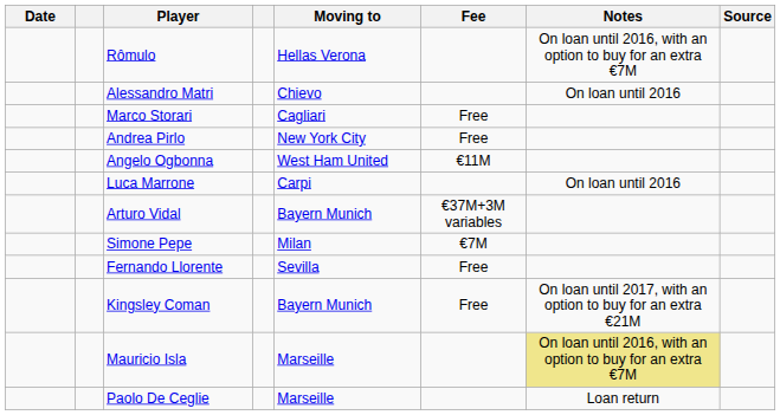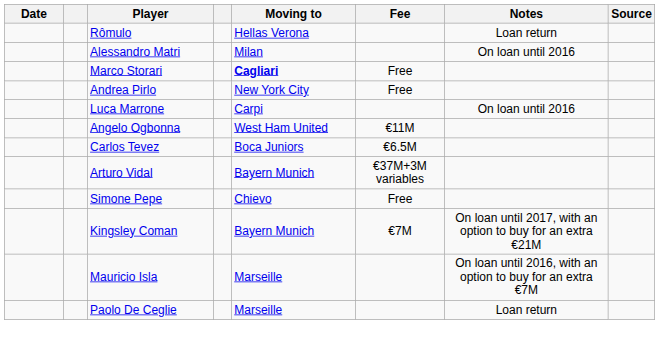 <table class="wikitable sortable">
 <tr>
 <th style="width:80px;">Date</th>
 <th style="width:30px;"></th>
 <th style="width:180px;">Player</th>
 <th style="width:20px;"></th>
 <th style="width:180px;">Moving to</th>
 <th style="width:120px;" class="unsortable">Fee</th>
 <th style="width:250px;" class="unsortable">Notes</th>
 <th style="width:20px;">Source</th>
 </tr>
 <tr>
 <td></td>
 <td align=center></td>
 <td> <a href='#'>Rômulo</a></td>
 <td align=center></td>
 <td> <a href='#'>Hellas Verona</a></td>
 <td align=center></td>
-<td align=center>On loan until 2016, with an option to buy for an extra €7M</td>
+<td align=center>Loan return</td>
 <td><small></small></td>
 </tr>
 <tr>
 <td></td>
 <td align=center></td>
 <td> <a href='#'>Alessandro Matri</a></td>
 <td align=center></td>
-<td> <a href='#'>Chievo</a></td>
+<td> <a href='#'>Milan</a></td>
 <td align=center></td>
 <td align=center>On loan until 2016</td>
 <td><small></small></td>
 </tr>
 <tr>
 <td></td>
 <td align=center></td>
 <td> <a href='#'>Marco Storari</a></td>
 <td align=center></td>
-<td> <a href='#'>Cagliari</a></td>
+<td><strong> <a href='#'>Cagliari</a></strong></td>
 <td align=center>Free</td>
 <td align=center></td>
 <td><small></small></td>
 </tr>
 <tr>
 <td></td>
 <td align=center></td>
 <td> <a href='#'>Andrea Pirlo</a></td>
 <td align=center></td>
 <td> <a href='#'>New York City</a></td>
 <td align=center>Free</td>
 <td align=center></td>
 <td><small></small></td>
 </tr>
 <tr>
 <td></td>
 <td align=center></td>
+<td> <a href='#'>Luca Marrone</a></td>
+<td align=center></td>
+<td> <a href='#'>Carpi</a></td>
+<td align=center></td>
+<td align=center>On loan until 2016</td>
+<td><small></small></td>
+</tr>
+<tr>
+<td></td>
+<td align=center></td>
 <td> <a href='#'>Angelo Ogbonna</a></td>
 <td align=center></td>
 <td> <a href='#'>West Ham United</a></td>
 <td align=center>€11M</td>
 <td align=center></td>
 <td><small></small></td>
 </tr>
 <tr>
 <td></td>
 <td align=center></td>
-<td> <a href='#'>Luca Marrone</a></td>
+<td> <a href='#'>Carlos Tevez</a></td>
 <td align=center></td>
-<td> <a href='#'>Carpi</a></td>
+<td> <a href='#'>Boca Juniors</a></td>
+<td align=center>€6.5M</td>
 <td align=center></td>
-<td align=center>On loan until 2016</td>
 <td><small></small></td>
 </tr>
 <tr>
 <td></td>
 <td align=center></td>
 <td> <a href='#'>Arturo Vidal</a></td>
 <td align=center></td>
 <td> <a href='#'>Bayern Munich</a></td>
 <td align=center>€37M+3M variables</td>
 <td align=center></td>
 <td><small></small></td>
 </tr>
 <tr>
 <td></td>
 <td align=center></td>
 <td> <a href='#'>Simone Pepe</a></td>
 <td align=center></td>
-<td> <a href='#'>Milan</a></td>
-<td align=center>€7M</td>
+<td> <a href='#'>Chievo</a></td>
+<td align=center>Free</td>
 <td align=center></td>
 <td><small> </small></td>
-</tr>
-<tr>
-<td></td>
-<td align=center></td>
-<td> <a href='#'>Fernando Llorente</a></td>
-<td align=center></td>
-<td> <a href='#'>Sevilla</a></td>
-<td align=center>Free</td>
-<td align=center></td>
-<td><small></small></td>
 </tr>
 <tr>
 <td></td>
 <td align=center></td>
 <td> <a href='#'>Kingsley Coman</a></td>
 <td align=center></td>
 <td> <a href='#'>Bayern Munich</a></td>
-<td align=center>Free</td>
+<td align=center>€7M</td>
 <td align=center>On loan until 2017, with an option to buy for an extra €21M</td>
 <td><small></small></td>
 </tr>
 <tr>
 <td></td>
 <td align=center></td>
 <td> <a href='#'>Mauricio Isla</a></td>
 <td align=center></td>
 <td> <a href='#'>Marseille</a></td>
 <td align=center></td>
-<td align=center style="background: khaki;">On loan until 2016, with an option to buy for an extra €7M</td>
+<td align=center>On loan until 2016, with an option to buy for an extra €7M</td>
 <td><small></small></td>
 </tr>
 <tr>
 <td></td>
 <td align=center></td>
 <td> <a href='#'>Paolo De Ceglie</a></td>
 <td align=center></td>
 <td> <a href='#'>Marseille</a></td>
 <td align=center></td>
 <td align=center>Loan return</td>
 <td><small></small></td>
 </tr>
 </table>
